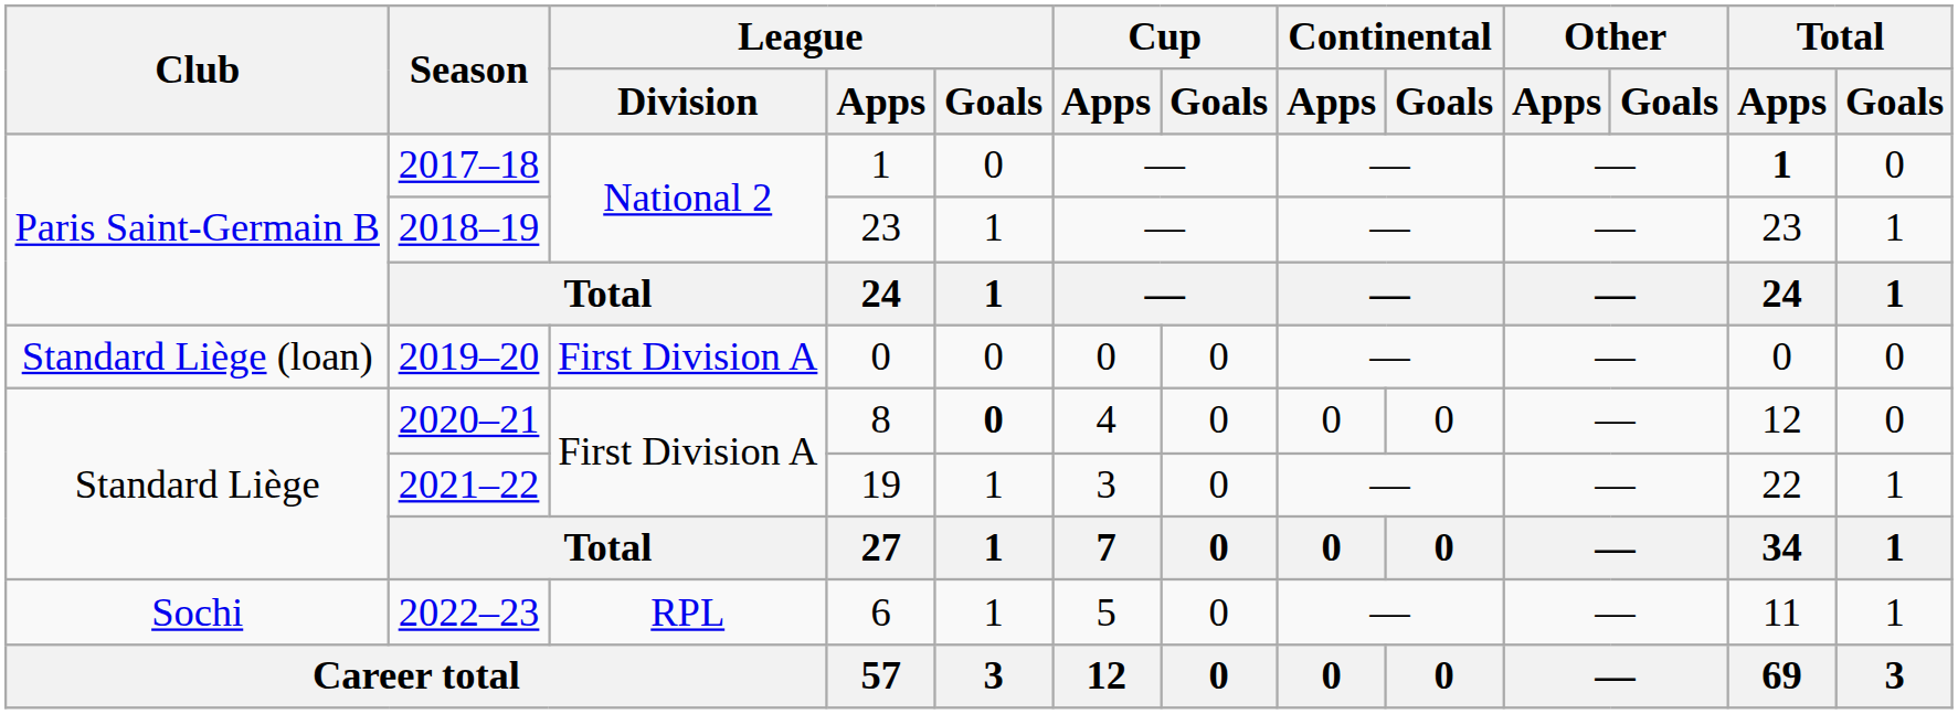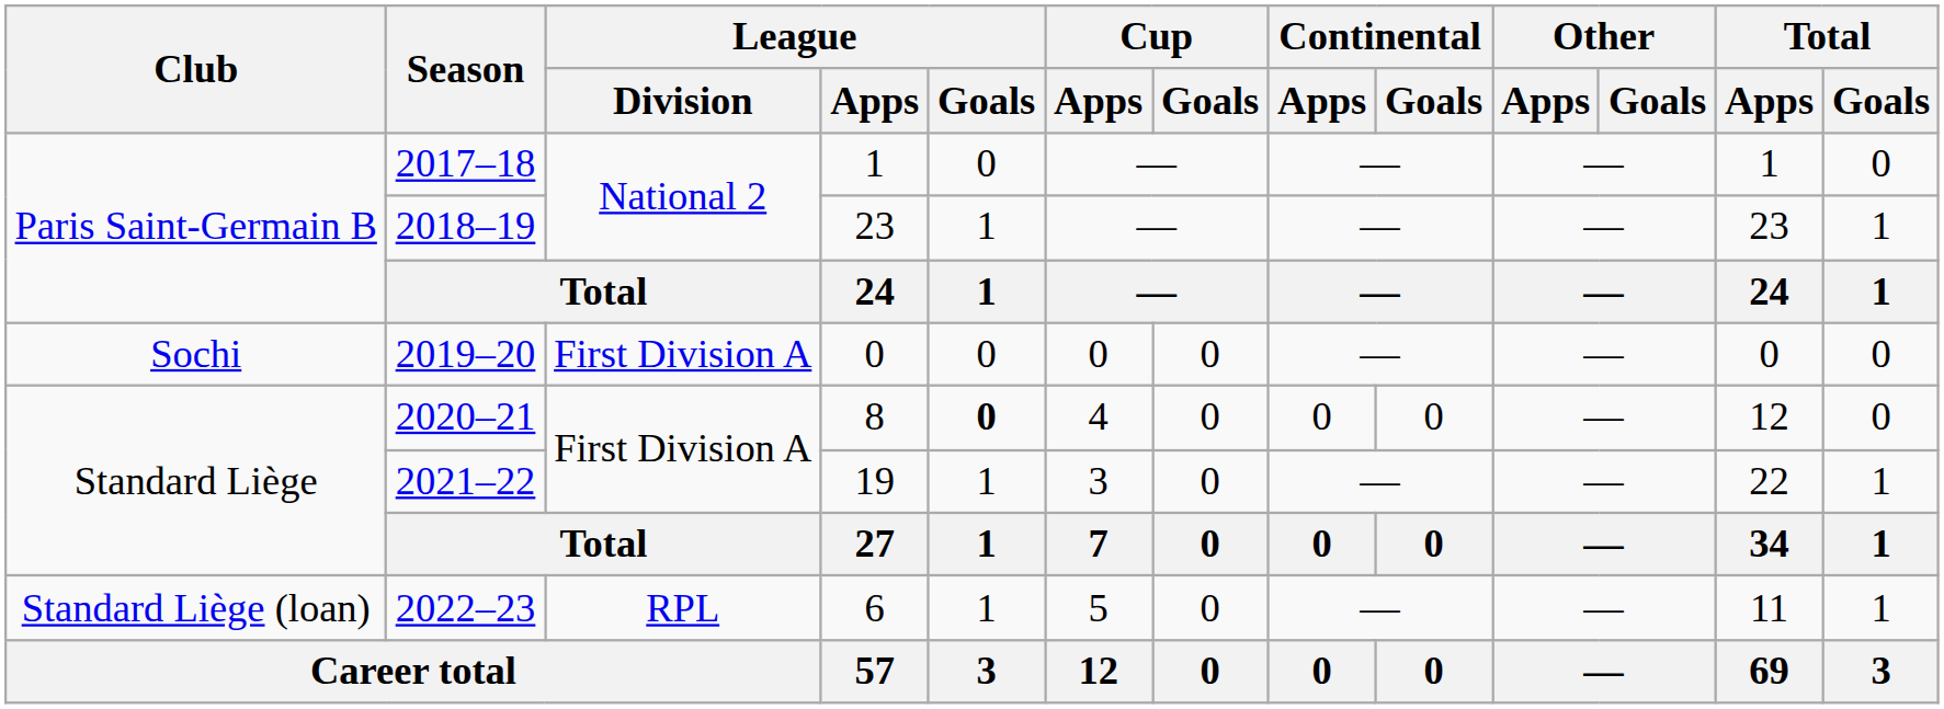 <table class="wikitable" style="text-align:center">
 <tr>
 <th rowspan="2">Club</th>
 <th rowspan="2">Season</th>
 <th colspan="3">League</th>
 <th colspan="2">Cup</th>
 <th colspan="2">Continental</th>
 <th colspan="2">Other</th>
 <th colspan="2">Total</th>
 </tr>
 <tr>
 <th>Division</th>
 <th>Apps</th>
 <th>Goals</th>
 <th>Apps</th>
 <th>Goals</th>
 <th>Apps</th>
 <th>Goals</th>
 <th>Apps</th>
 <th>Goals</th>
 <th>Apps</th>
 <th>Goals</th>
 </tr>
 <tr>
 <td rowspan="3"><a href='#'>Paris Saint-Germain B</a></td>
 <td><a href='#'>2017–18</a></td>
 <td rowspan="2"><a href='#'>National 2</a></td>
 <td>1</td>
 <td>0</td>
 <td colspan="2">—</td>
 <td colspan="2">—</td>
 <td colspan="2">—</td>
-<td><strong>1</strong></td>
+<td>1</td>
 <td>0</td>
 </tr>
 <tr>
 <td><a href='#'>2018–19</a></td>
 <td>23</td>
 <td>1</td>
 <td colspan="2">—</td>
 <td colspan="2">—</td>
 <td colspan="2">—</td>
 <td>23</td>
 <td>1</td>
 </tr>
 <tr>
 <th colspan="2">Total</th>
 <th>24</th>
 <th>1</th>
 <th colspan="2">—</th>
 <th colspan="2">—</th>
 <th colspan="2">—</th>
 <th>24</th>
 <th>1</th>
 </tr>
 <tr>
-<td><a href='#'>Standard Liège</a> (loan)</td>
+<td><a href='#'>Sochi</a></td>
 <td><a href='#'>2019–20</a></td>
 <td><a href='#'>First Division A</a></td>
 <td>0</td>
 <td>0</td>
 <td>0</td>
 <td>0</td>
 <td colspan="2">—</td>
 <td colspan="2">—</td>
 <td>0</td>
 <td>0</td>
 </tr>
 <tr>
 <td rowspan="3">Standard Liège</td>
 <td><a href='#'>2020–21</a></td>
 <td rowspan="2">First Division A</td>
 <td>8</td>
 <td><strong>0</strong></td>
 <td>4</td>
 <td>0</td>
 <td>0</td>
 <td>0</td>
 <td colspan="2">—</td>
 <td>12</td>
 <td>0</td>
 </tr>
 <tr>
 <td><a href='#'>2021–22</a></td>
 <td>19</td>
 <td>1</td>
 <td>3</td>
 <td>0</td>
 <td colspan="2">—</td>
 <td colspan="2">—</td>
 <td>22</td>
 <td>1</td>
 </tr>
 <tr>
 <th colspan="2">Total</th>
 <th>27</th>
 <th>1</th>
 <th>7</th>
 <th>0</th>
 <th>0</th>
 <th>0</th>
 <th colspan="2">—</th>
 <th>34</th>
 <th>1</th>
 </tr>
 <tr>
-<td><a href='#'>Sochi</a></td>
+<td><a href='#'>Standard Liège</a> (loan)</td>
 <td><a href='#'>2022–23</a></td>
 <td><a href='#'>RPL</a></td>
 <td>6</td>
 <td>1</td>
 <td>5</td>
 <td>0</td>
 <td colspan="2">—</td>
 <td colspan="2">—</td>
 <td>11</td>
 <td>1</td>
 </tr>
 <tr>
 <th colspan="3">Career total</th>
 <th>57</th>
 <th>3</th>
 <th>12</th>
 <th>0</th>
 <th>0</th>
 <th>0</th>
 <th colspan="2">—</th>
 <th>69</th>
 <th>3</th>
 </tr>
 </table>
